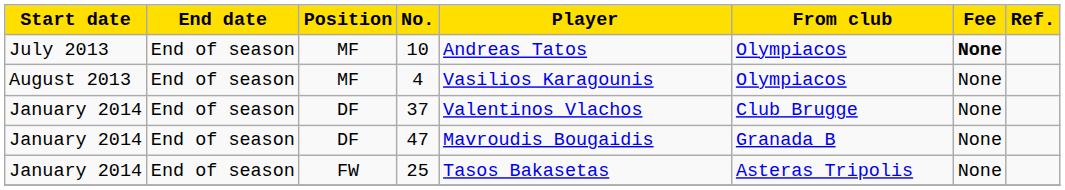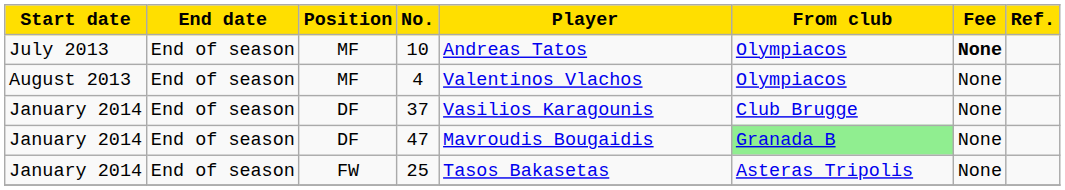 <table class="wikitable sortable">
 <tr>
 <th style="background:#FFDF00; color:black;"><strong>Start date</strong></th>
 <th style="background:#FFDF00; color:black;"><strong>End date</strong></th>
 <th style="background:#FFDF00; color:black;"><strong>Position</strong></th>
 <th style="background:#FFDF00; color:black;"><strong>No.</strong></th>
 <th style="background:#FFDF00; color:black;"; width=200><strong>Player</strong></th>
 <th style="background:#FFDF00; color:black;"; width=150><strong>From club</strong></th>
 <th style="background:#FFDF00; color:black;"><strong>Fee</strong></th>
 <th style="background:#FFDF00; color:black;"><strong>Ref.</strong></th>
 </tr>
 <tr>
 <td>July 2013</td>
 <td>End of season</td>
 <td style="text-align:center;">MF</td>
 <td style="text-align:center;">10</td>
 <td style="text-align:left;"> <a href='#'>Andreas Tatos</a></td>
 <td style="text-align:left;"> <a href='#'>Olympiacos</a></td>
 <td><strong>None</strong></td>
 <td></td>
 </tr>
 <tr>
 <td>August 2013</td>
 <td>End of season</td>
 <td style="text-align:center;">MF</td>
 <td style="text-align:center;">4</td>
-<td style="text-align:left;"> <a href='#'>Vasilios Karagounis</a></td>
+<td style="text-align:left;"> <a href='#'>Valentinos Vlachos</a></td>
 <td style="text-align:left;"> <a href='#'>Olympiacos</a></td>
 <td>None</td>
 <td></td>
 </tr>
 <tr>
 <td>January 2014</td>
 <td>End of season</td>
 <td style="text-align:center;">DF</td>
 <td style="text-align:center;">37</td>
-<td style="text-align:left;"> <a href='#'>Valentinos Vlachos</a></td>
+<td style="text-align:left;"> <a href='#'>Vasilios Karagounis</a></td>
 <td style="text-align:left;"> <a href='#'>Club Brugge</a></td>
 <td>None</td>
 <td></td>
 </tr>
 <tr>
 <td>January 2014</td>
 <td>End of season</td>
 <td style="text-align:center;">DF</td>
 <td style="text-align:center;">47</td>
 <td style="text-align:left;"> <a href='#'>Mavroudis Bougaidis</a></td>
-<td style="text-align:left;"> <a href='#'>Granada B</a></td>
+<td style="background: lightgreen; text-align:left;"> <a href='#'>Granada B</a></td>
 <td>None</td>
 <td></td>
 </tr>
 <tr>
 <td>January 2014</td>
 <td>End of season</td>
 <td style="text-align:center;">FW</td>
 <td style="text-align:center;">25</td>
 <td style="text-align:left;"> <a href='#'>Tasos Bakasetas</a></td>
 <td style="text-align:left;"> <a href='#'>Asteras Tripolis</a></td>
 <td>None</td>
 <td></td>
 </tr>
 <tr>
 </tr>
 </table>
